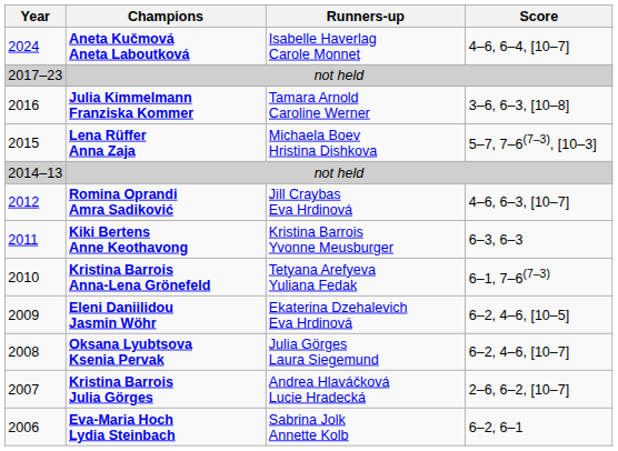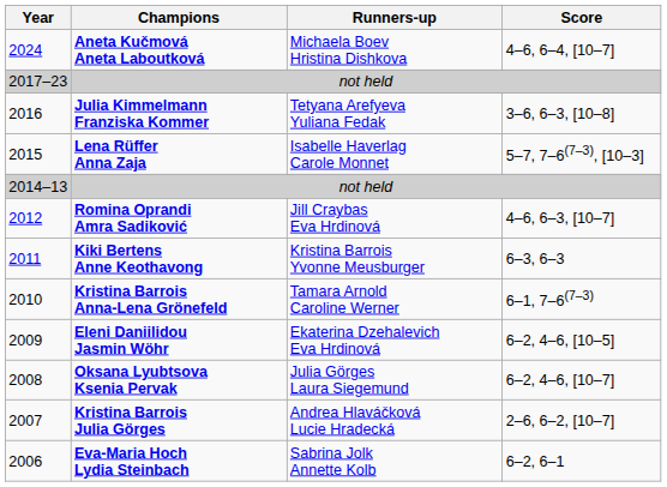 <table class="wikitable" style="font-size:90%">
 <tr>
 <th>Year</th>
 <th width="200">Champions</th>
 <th width="200">Runners-up</th>
 <th width="145">Score</th>
 </tr>
 <tr>
 <td><a href='#'>2024</a></td>
 <td> <strong><a href='#'>Aneta Kučmová</a> <br>  <a href='#'>Aneta Laboutková</a></strong></td>
-<td> <a href='#'>Isabelle Haverlag</a> <br>  <a href='#'>Carole Monnet</a></td>
+<td> <a href='#'>Michaela Boev</a> <br>  <a href='#'>Hristina Dishkova</a></td>
 <td>4–6, 6–4, [10–7]</td>
 </tr>
 <tr>
 <td style="background:#cfcfcf">2017–23</td>
 <td colspan=3 align=center style="background:#cfcfcf"><em>not held</em></td>
 </tr>
 <tr>
 <td>2016</td>
 <td> <strong><a href='#'>Julia Kimmelmann</a> <br>  <a href='#'>Franziska Kommer</a></strong></td>
-<td> <a href='#'>Tamara Arnold</a> <br>  <a href='#'>Caroline Werner</a></td>
+<td> <a href='#'>Tetyana Arefyeva</a> <br>  <a href='#'>Yuliana Fedak</a></td>
 <td>3–6, 6–3, [10–8]</td>
 </tr>
 <tr>
 <td>2015</td>
 <td> <strong><a href='#'>Lena Rüffer</a> <br>  <a href='#'>Anna Zaja</a></strong></td>
-<td> <a href='#'>Michaela Boev</a> <br>  <a href='#'>Hristina Dishkova</a></td>
+<td> <a href='#'>Isabelle Haverlag</a> <br>  <a href='#'>Carole Monnet</a></td>
 <td>5–7, 7–6<sup>(7–3)</sup>, [10–3]</td>
 </tr>
 <tr>
 <td style="background:#cfcfcf">2014–13</td>
 <td colspan=3 align=center style="background:#cfcfcf"><em>not held</em></td>
 </tr>
 <tr>
 <td><a href='#'>2012</a></td>
 <td> <strong><a href='#'>Romina Oprandi</a> <br>  <a href='#'>Amra Sadiković</a></strong></td>
 <td> <a href='#'>Jill Craybas</a> <br>  <a href='#'>Eva Hrdinová</a></td>
 <td>4–6, 6–3, [10–7]</td>
 </tr>
 <tr>
 <td><a href='#'>2011</a></td>
 <td> <strong><a href='#'>Kiki Bertens</a> <br>  <a href='#'>Anne Keothavong</a></strong></td>
 <td> <a href='#'>Kristina Barrois</a> <br>  <a href='#'>Yvonne Meusburger</a></td>
 <td>6–3, 6–3</td>
 </tr>
 <tr>
 <td>2010</td>
 <td> <strong><a href='#'>Kristina Barrois</a> <br>  <a href='#'>Anna-Lena Grönefeld</a></strong></td>
-<td> <a href='#'>Tetyana Arefyeva</a> <br>  <a href='#'>Yuliana Fedak</a></td>
+<td> <a href='#'>Tamara Arnold</a> <br>  <a href='#'>Caroline Werner</a></td>
 <td>6–1, 7–6<sup>(7–3)</sup></td>
 </tr>
 <tr>
 <td>2009</td>
 <td> <strong><a href='#'>Eleni Daniilidou</a> <br>  <a href='#'>Jasmin Wöhr</a></strong></td>
 <td> <a href='#'>Ekaterina Dzehalevich</a> <br>  <a href='#'>Eva Hrdinová</a></td>
 <td>6–2, 4–6, [10–5]</td>
 </tr>
 <tr>
 <td>2008</td>
 <td> <strong><a href='#'>Oksana Lyubtsova</a> <br>  <a href='#'>Ksenia Pervak</a></strong></td>
 <td> <a href='#'>Julia Görges</a> <br>  <a href='#'>Laura Siegemund</a></td>
 <td>6–2, 4–6, [10–7]</td>
 </tr>
 <tr>
 <td>2007</td>
 <td> <strong><a href='#'>Kristina Barrois</a> <br>  <a href='#'>Julia Görges</a></strong></td>
 <td> <a href='#'>Andrea Hlaváčková</a> <br>  <a href='#'>Lucie Hradecká</a></td>
 <td>2–6, 6–2, [10–7]</td>
 </tr>
 <tr>
 <td>2006</td>
 <td> <strong><a href='#'>Eva-Maria Hoch</a> <br>  <a href='#'>Lydia Steinbach</a></strong></td>
 <td> <a href='#'>Sabrina Jolk</a> <br>  <a href='#'>Annette Kolb</a></td>
 <td>6–2, 6–1</td>
 </tr>
 </table>
